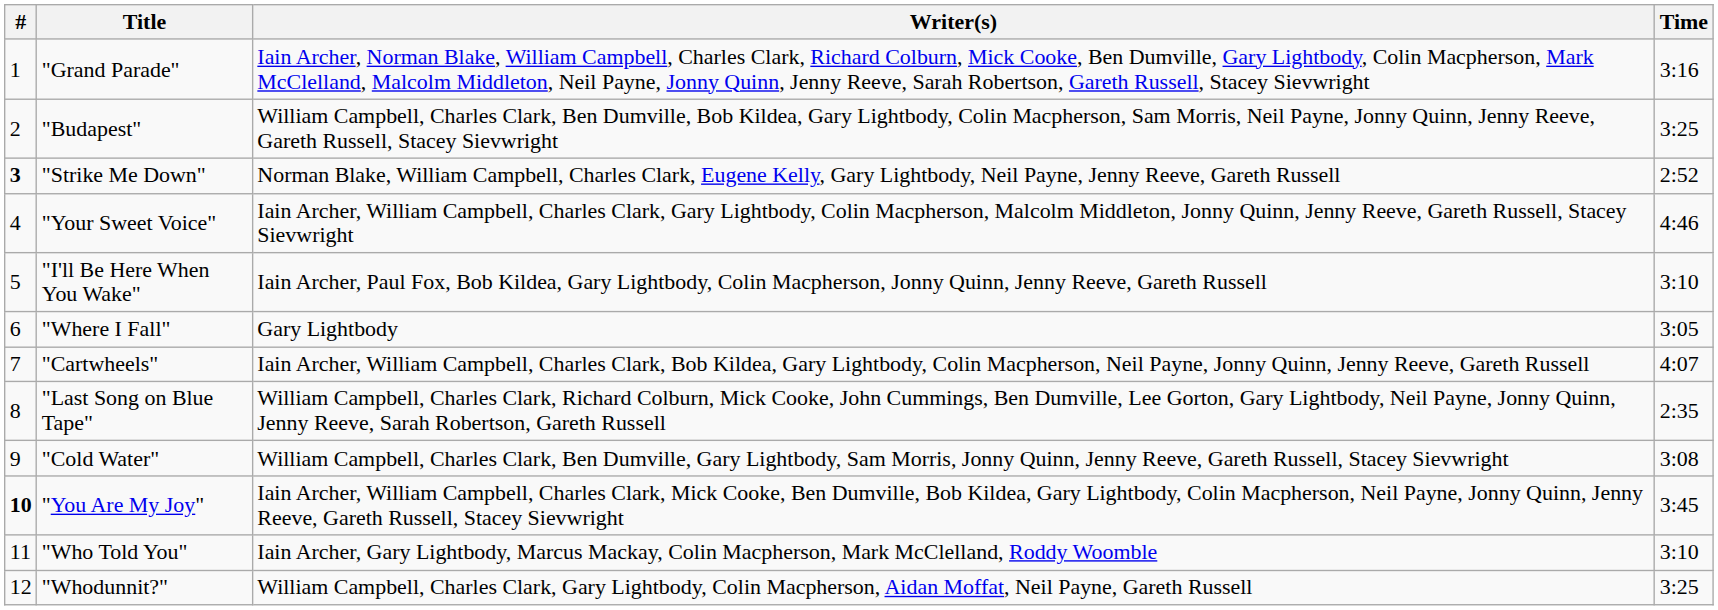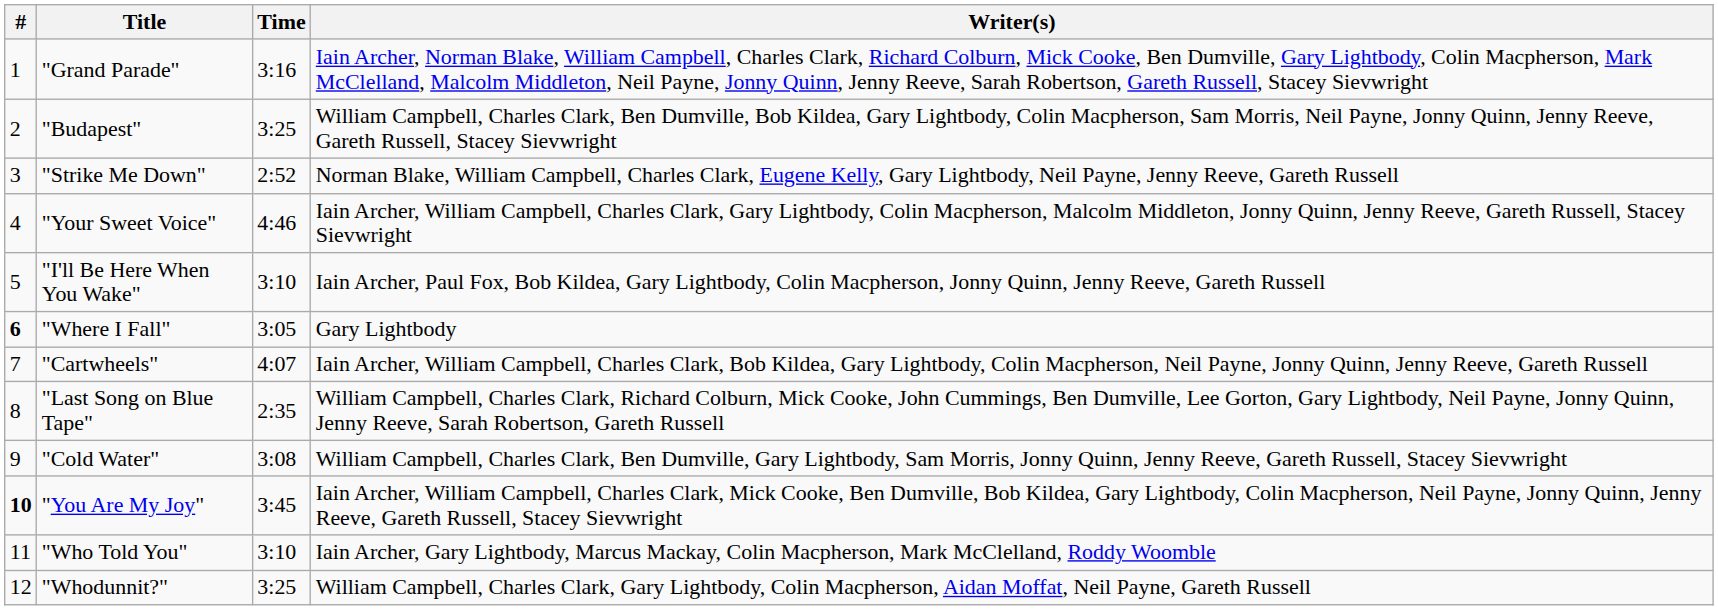 <table class="wikitable">
 <tr>
 <th align="center">#</th>
 <th align="center">Title</th>
+<th align="center">Time</th>
 <th align="center">Writer(s)</th>
-<th align="center">Time</th>
 </tr>
 <tr>
 <td>1</td>
 <td>"Grand Parade"</td>
+<td>3:16</td>
 <td><a href='#'>Iain Archer</a>, <a href='#'>Norman Blake</a>, <a href='#'>William Campbell</a>, Charles Clark, <a href='#'>Richard Colburn</a>, <a href='#'>Mick Cooke</a>, Ben Dumville, <a href='#'>Gary Lightbody</a>, Colin Macpherson, <a href='#'>Mark McClelland</a>, <a href='#'>Malcolm Middleton</a>, Neil Payne, <a href='#'>Jonny Quinn</a>, Jenny Reeve, Sarah Robertson, <a href='#'>Gareth Russell</a>, Stacey Sievwright</td>
-<td>3:16</td>
 </tr>
 <tr>
 <td>2</td>
 <td>"Budapest"</td>
+<td>3:25</td>
 <td>William Campbell, Charles Clark, Ben Dumville, Bob Kildea, Gary Lightbody, Colin Macpherson, Sam Morris, Neil Payne, Jonny Quinn, Jenny Reeve, Gareth Russell, Stacey Sievwright</td>
-<td>3:25</td>
 </tr>
 <tr>
-<td><strong>3</strong></td>
+<td>3</td>
 <td>"Strike Me Down"</td>
+<td>2:52</td>
 <td>Norman Blake, William Campbell, Charles Clark, <a href='#'>Eugene Kelly</a>, Gary Lightbody, Neil Payne, Jenny Reeve, Gareth Russell</td>
-<td>2:52</td>
 </tr>
 <tr>
 <td>4</td>
 <td>"Your Sweet Voice"</td>
+<td>4:46</td>
 <td>Iain Archer, William Campbell, Charles Clark, Gary Lightbody, Colin Macpherson, Malcolm Middleton, Jonny Quinn, Jenny Reeve, Gareth Russell, Stacey Sievwright</td>
-<td>4:46</td>
 </tr>
 <tr>
 <td>5</td>
 <td>"I'll Be Here When You Wake"</td>
+<td>3:10</td>
 <td>Iain Archer, Paul Fox, Bob Kildea, Gary Lightbody, Colin Macpherson, Jonny Quinn, Jenny Reeve, Gareth Russell</td>
-<td>3:10</td>
 </tr>
 <tr>
-<td>6</td>
+<td><strong>6</strong></td>
 <td>"Where I Fall"</td>
+<td>3:05</td>
 <td>Gary Lightbody</td>
-<td>3:05</td>
 </tr>
 <tr>
 <td>7</td>
 <td>"Cartwheels"</td>
+<td>4:07</td>
 <td>Iain Archer, William Campbell, Charles Clark, Bob Kildea, Gary Lightbody, Colin Macpherson, Neil Payne, Jonny Quinn, Jenny Reeve, Gareth Russell</td>
-<td>4:07</td>
 </tr>
 <tr>
 <td>8</td>
 <td>"Last Song on Blue Tape"</td>
+<td>2:35</td>
 <td>William Campbell, Charles Clark, Richard Colburn, Mick Cooke, John Cummings, Ben Dumville, Lee Gorton, Gary Lightbody, Neil Payne, Jonny Quinn, Jenny Reeve, Sarah Robertson, Gareth Russell</td>
-<td>2:35</td>
 </tr>
 <tr>
 <td>9</td>
 <td>"Cold Water"</td>
+<td>3:08</td>
 <td>William Campbell, Charles Clark, Ben Dumville, Gary Lightbody, Sam Morris, Jonny Quinn, Jenny Reeve, Gareth Russell, Stacey Sievwright</td>
-<td>3:08</td>
 </tr>
 <tr>
 <td><strong>10</strong></td>
 <td>"<a href='#'>You Are My Joy</a>"</td>
+<td>3:45</td>
 <td>Iain Archer, William Campbell, Charles Clark, Mick Cooke, Ben Dumville, Bob Kildea, Gary Lightbody, Colin Macpherson, Neil Payne, Jonny Quinn, Jenny Reeve, Gareth Russell, Stacey Sievwright</td>
-<td>3:45</td>
 </tr>
 <tr>
 <td>11</td>
 <td>"Who Told You"</td>
+<td>3:10</td>
 <td>Iain Archer, Gary Lightbody, Marcus Mackay, Colin Macpherson, Mark McClelland, <a href='#'>Roddy Woomble</a></td>
-<td>3:10</td>
 </tr>
 <tr>
 <td>12</td>
 <td>"Whodunnit?"</td>
+<td>3:25</td>
 <td>William Campbell, Charles Clark, Gary Lightbody, Colin Macpherson, <a href='#'>Aidan Moffat</a>, Neil Payne, Gareth Russell</td>
-<td>3:25</td>
 </tr>
 </table>
